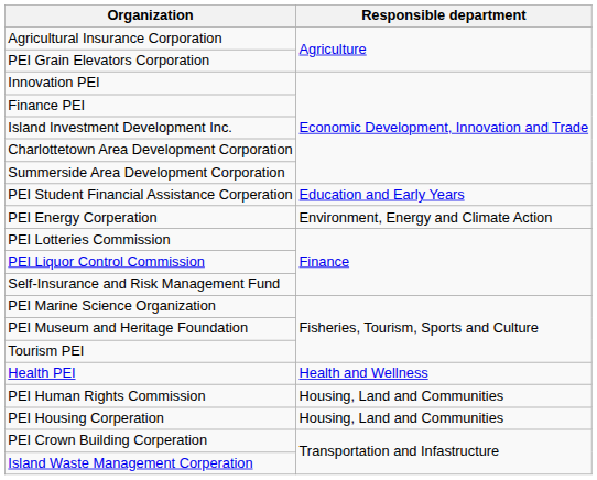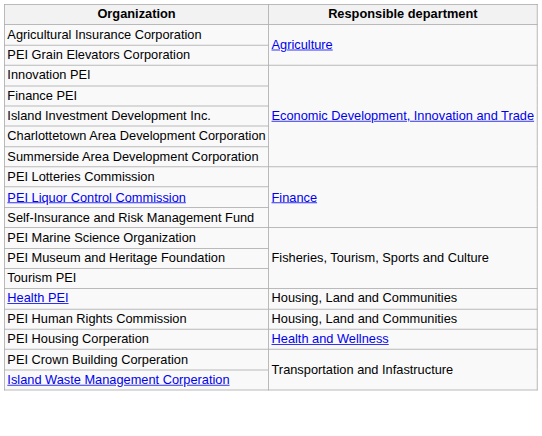 <table class="wikitable">
 <tr>
 <th>Organization</th>
 <th>Responsible department</th>
 </tr>
 <tr>
 <td>Agricultural Insurance Corporation</td>
 <td rowspan="2"><a href='#'>Agriculture</a></td>
 </tr>
 <tr>
 <td>PEI Grain Elevators Corporation</td>
 </tr>
 <tr>
 <td>Innovation PEI</td>
 <td rowspan="5"><a href='#'>Economic Development, Innovation and Trade</a></td>
 </tr>
 <tr>
 <td>Finance PEI</td>
 </tr>
 <tr>
 <td>Island Investment Development Inc.</td>
 </tr>
 <tr>
 <td>Charlottetown Area Development Corporation</td>
 </tr>
 <tr>
 <td>Summerside Area Development Corporation</td>
 </tr>
 <tr>
-<td>PEI Student Financial Assistance Corperation</td>
-<td><a href='#'>Education and Early Years</a></td>
-</tr>
-<tr>
-<td>PEI Energy Corperation</td>
-<td>Environment, Energy and Climate Action</td>
-</tr>
-<tr>
 <td>PEI Lotteries Commission</td>
 <td rowspan="3"><a href='#'>Finance</a></td>
 </tr>
 <tr>
 <td><a href='#'>PEI Liquor Control Commission</a></td>
 </tr>
 <tr>
 <td>Self-Insurance and Risk Management Fund</td>
 </tr>
 <tr>
 <td>PEI Marine Science Organization</td>
 <td rowspan="3">Fisheries, Tourism, Sports and Culture</td>
 </tr>
 <tr>
 <td>PEI Museum and Heritage Foundation</td>
 </tr>
 <tr>
 <td>Tourism PEI</td>
 </tr>
 <tr>
 <td><a href='#'>Health PEI</a></td>
-<td><a href='#'>Health and Wellness</a></td>
+<td>Housing, Land and Communities</td>
 </tr>
 <tr>
 <td>PEI Human Rights Commission</td>
 <td>Housing, Land and Communities</td>
 </tr>
 <tr>
 <td>PEI Housing Corperation</td>
-<td>Housing, Land and Communities</td>
+<td><a href='#'>Health and Wellness</a></td>
 </tr>
 <tr>
 <td>PEI Crown Building Corperation</td>
 <td rowspan="2">Transportation and Infastructure</td>
 </tr>
 <tr>
 <td><a href='#'>Island Waste Management Corperation</a></td>
 </tr>
 </table>
